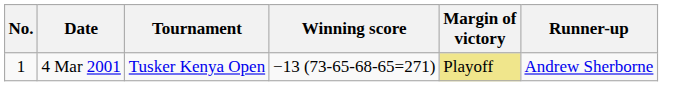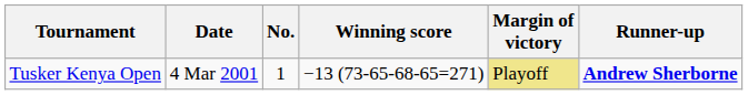 <table class="wikitable" style="font-size:95%;">
 <tr>
+<th>Tournament</th>
+<th>Date</th>
 <th>No.</th>
-<th>Date</th>
-<th>Tournament</th>
 <th>Winning score</th>
 <th>Margin of<br>victory</th>
 <th>Runner-up</th>
 </tr>
 <tr>
+<td><a href='#'>Tusker Kenya Open</a></td>
+<td align=right>4 Mar <a href='#'>2001</a></td>
 <td align=center>1</td>
-<td align=right>4 Mar <a href='#'>2001</a></td>
-<td><a href='#'>Tusker Kenya Open</a></td>
 <td>−13 (73-65-68-65=271)</td>
 <td style="background: khaki;">Playoff</td>
-<td> <a href='#'>Andrew Sherborne</a></td>
+<td><strong> <a href='#'>Andrew Sherborne</a></strong></td>
 </tr>
 </table>
